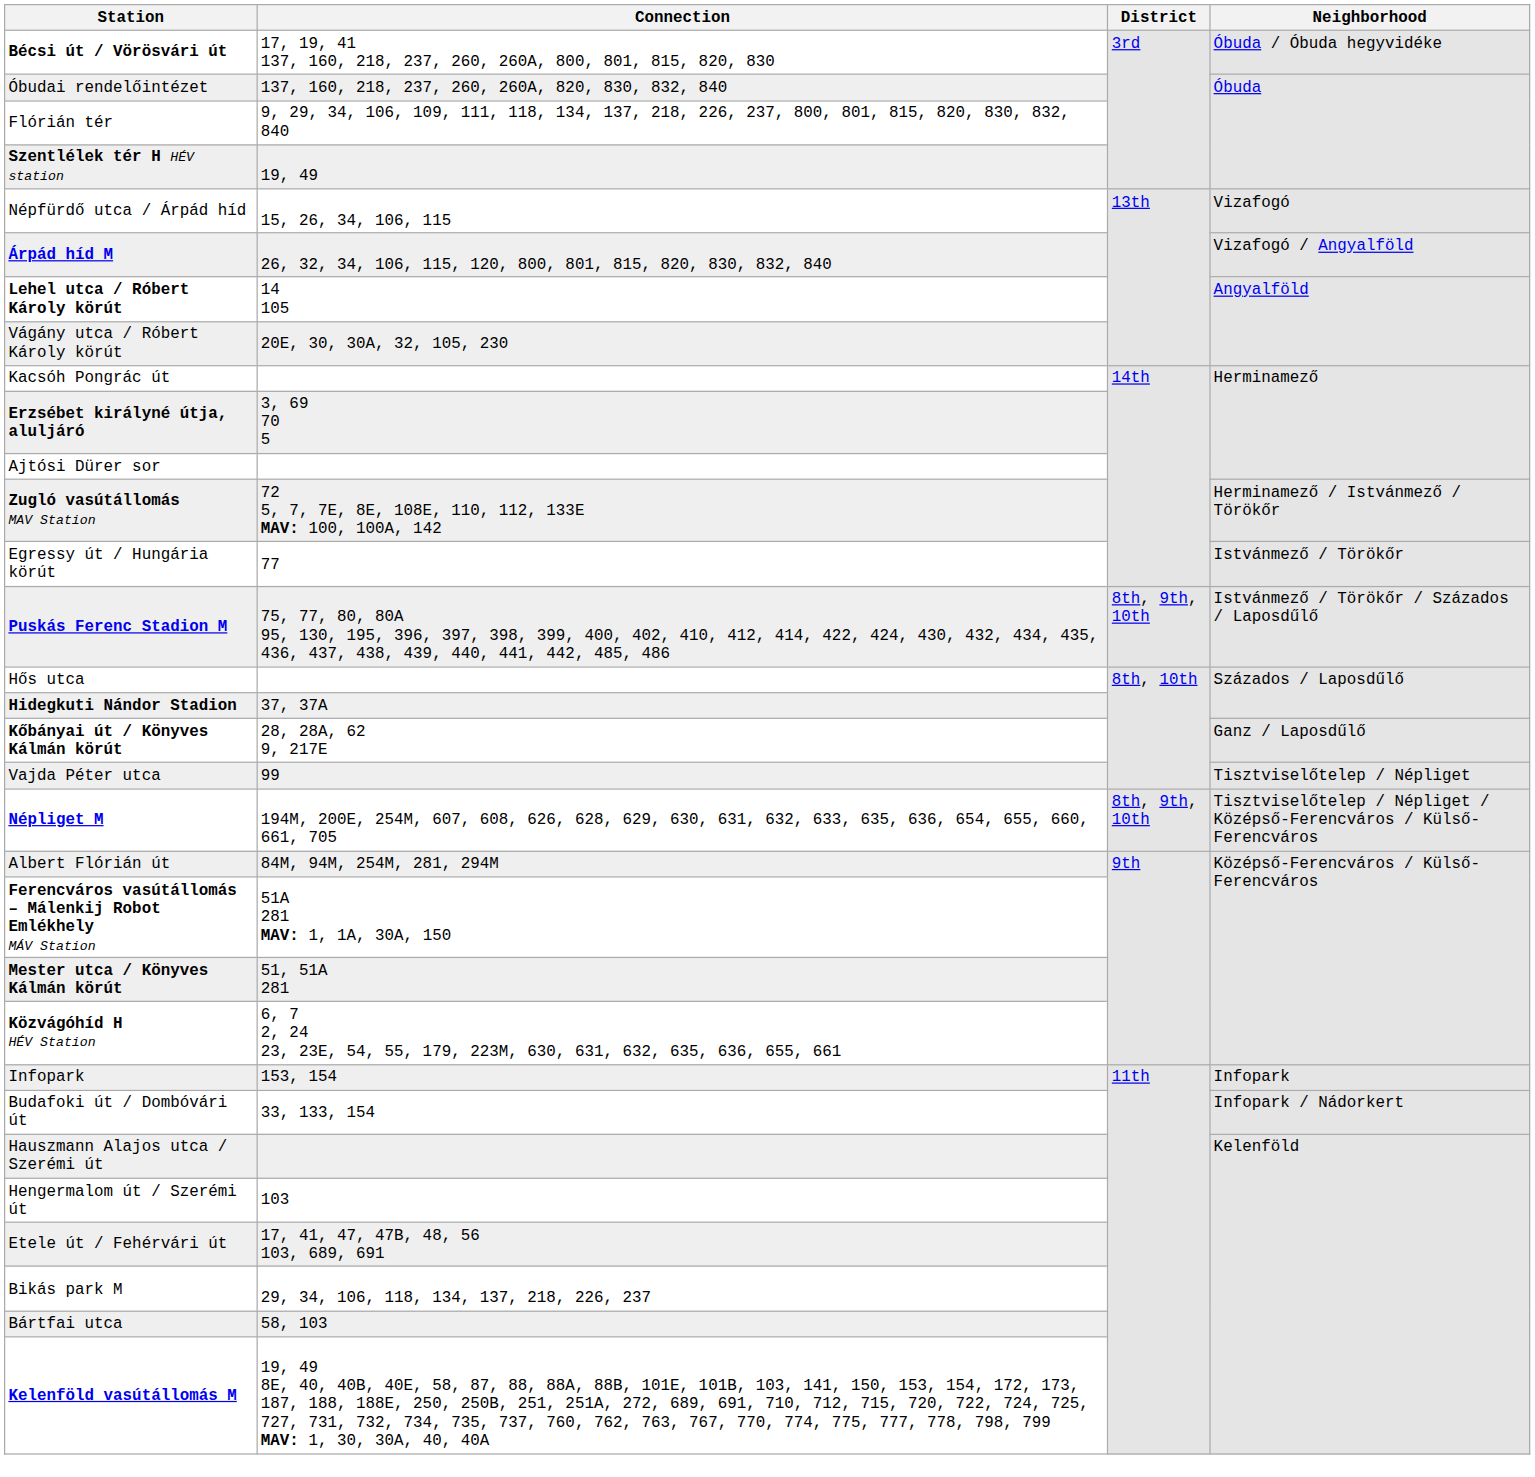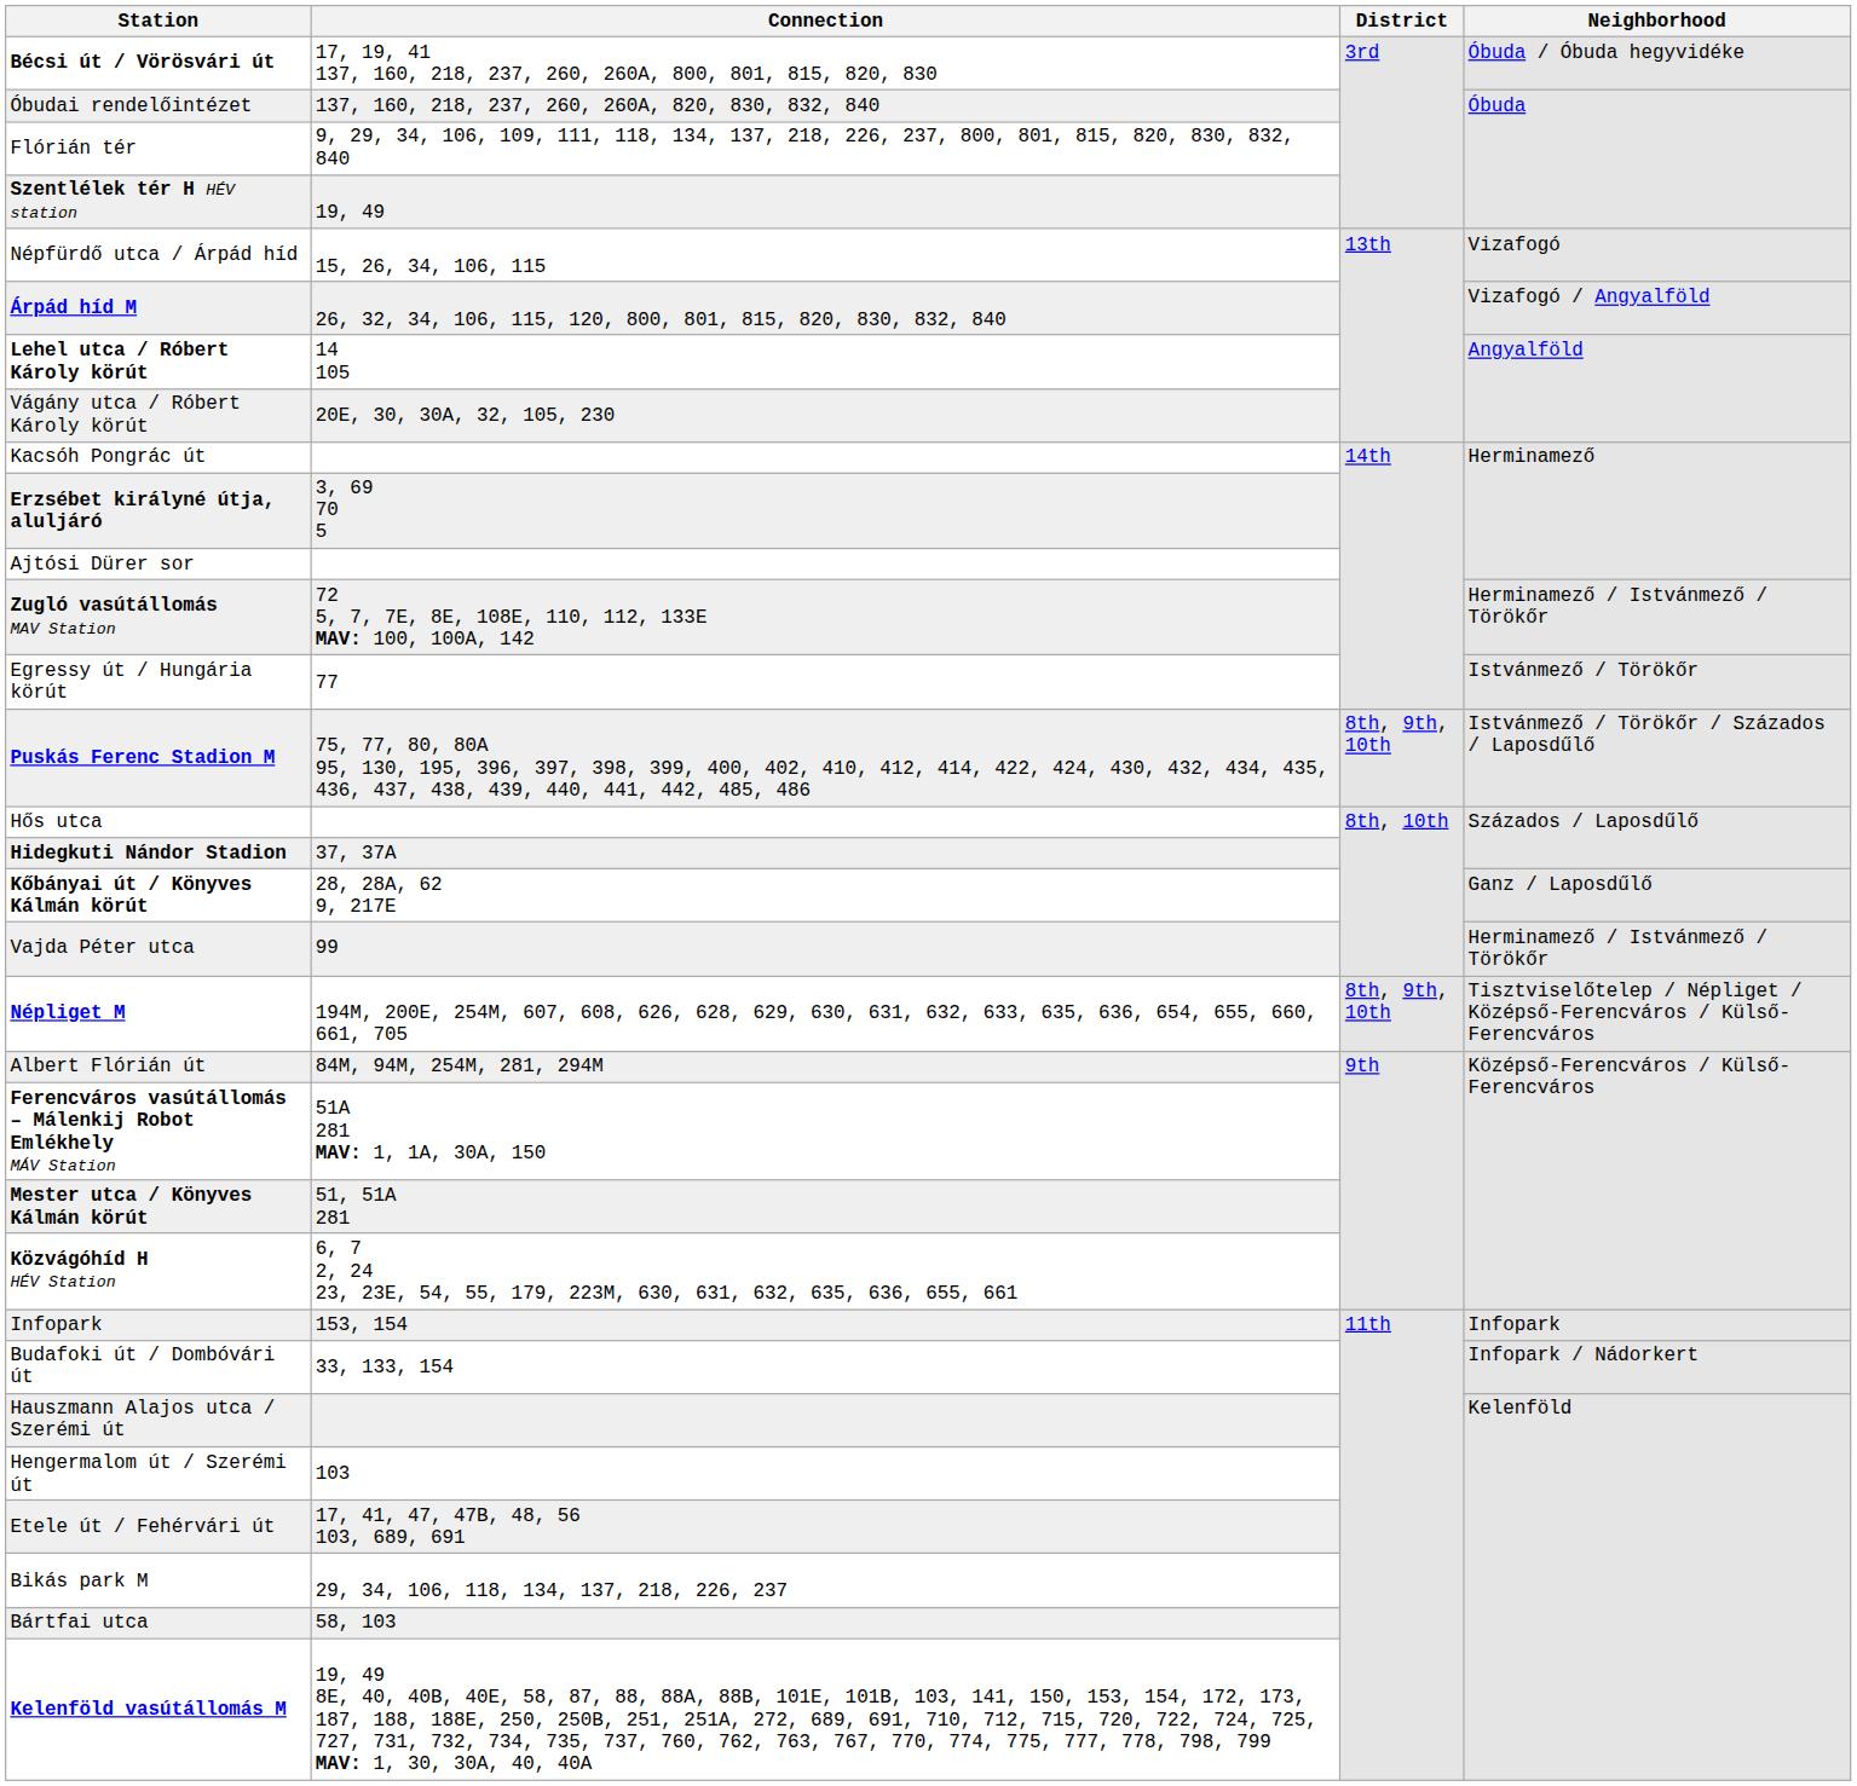 <table class="wikitable centre">
 <tr>
 <th>Station</th>
 <th>Connection</th>
 <th>District</th>
 <th>Neighborhood</th>
 </tr>
 <tr bgcolor="#ffffff">
 <td><strong>Bécsi út / Vörösvári út</strong></td>
 <td align="left"> 17, 19, 41<br> 137, 160, 218, 237, 260, 260A, 800, 801, 815, 820, 830</td>
 <td rowspan="4" bgcolor="#E5E5E5" style="vertical-align:top"><a href='#'>3rd</a></td>
 <td rowspan="1" bgcolor="#E5E5E5" style="vertical-align:top"><a href='#'>Óbuda</a> / Óbuda hegyvidéke</td>
 </tr>
 <tr bgcolor="#efefef">
 <td>Óbudai rendelőintézet</td>
 <td align="left"> 137, 160, 218, 237, 260, 260A, 820, 830, 832, 840</td>
 <td rowspan="3" bgcolor="#E5E5E5" style="vertical-align:top"><a href='#'>Óbuda</a></td>
 </tr>
 <tr bgcolor="#ffffff">
 <td>Flórián tér</td>
 <td align="left"> 9, 29, 34, 106, 109, 111, 118, 134, 137, 218, 226, 237, 800, 801, 815, 820, 830, 832, 840</td>
 </tr>
 <tr bgcolor="#efefef">
 <td><strong>Szentlélek tér H</strong> <small><em>HÉV station</em></small></td>
 <td align="left"><br> 19, 49</td>
 </tr>
 <tr bgcolor="#ffffff">
 <td>Népfürdő utca / Árpád híd</td>
 <td align="left"><br> 15, 26, 34, 106, 115</td>
 <td rowspan="4" bgcolor="#E5E5E5" style="vertical-align:top"><a href='#'>13th</a></td>
 <td rowspan="1" bgcolor="#E5E5E5" style="vertical-align:top">Vizafogó</td>
 </tr>
 <tr bgcolor="#efefef">
 <td><strong><a href='#'>Árpád híd M</a></strong></td>
 <td align="left"><br> 26, 32, 34, 106, 115, 120, 800, 801, 815, 820, 830, 832, 840</td>
 <td rowspan="1" bgcolor="#E5E5E5" style="vertical-align:top">Vizafogó / <a href='#'>Angyalföld</a></td>
 </tr>
 <tr bgcolor="#ffffff">
 <td><strong>Lehel utca / Róbert Károly körút</strong></td>
 <td align="left"> 14<br> 105</td>
 <td rowspan="2" bgcolor="#E5E5E5" style="vertical-align:top"><a href='#'>Angyalföld</a></td>
 </tr>
 <tr bgcolor="#efefef">
 <td>Vágány utca / Róbert Károly körút</td>
 <td align="left"> 20E, 30, 30A, 32, 105, 230</td>
 </tr>
 <tr bgcolor="#ffffff">
 <td>Kacsóh Pongrác út</td>
 <td align="left"></td>
 <td rowspan="5" bgcolor="#E5E5E5" style="vertical-align:top"><a href='#'>14th</a></td>
 <td rowspan="3" bgcolor="#E5E5E5" style="vertical-align:top">Herminamező</td>
 </tr>
 <tr bgcolor="#efefef">
 <td><strong>Erzsébet királyné útja, aluljáró</strong></td>
 <td align="left"> 3, 69<br> 70<br> 5</td>
 </tr>
 <tr bgcolor="#ffffff">
 <td>Ajtósi Dürer sor</td>
 <td align="left"></td>
 </tr>
 <tr bgcolor="#efefef">
 <td><strong>Zugló vasútállomás</strong><br><small><em>MAV Station</em></small></td>
 <td align="left"> 72<br> 5, 7, 7E, 8E, 108E, 110, 112, 133E<br><strong>MAV:</strong> 100, 100A, 142</td>
 <td rowspan="1" bgcolor="#E5E5E5" style="vertical-align:top">Herminamező / Istvánmező / Törökőr</td>
 </tr>
 <tr bgcolor="#ffffff">
 <td>Egressy út / Hungária körút</td>
 <td align="left"> 77</td>
 <td rowspan="1" bgcolor="#E5E5E5" style="vertical-align:top">Istvánmező / Törökőr</td>
 </tr>
 <tr bgcolor="#efefef">
 <td><strong><a href='#'>Puskás Ferenc Stadion M</a></strong></td>
 <td align="left"><br> 75, 77, 80, 80A<br> 95, 130, 195, 396, 397, 398, 399, 400, 402, 410, 412, 414, 422, 424, 430, 432, 434, 435, 436, 437, 438, 439, 440, 441, 442, 485, 486</td>
 <td rowspan="1" bgcolor="#E5E5E5" style="vertical-align:top"><a href='#'>8th</a>, <a href='#'>9th</a>, <a href='#'>10th</a></td>
 <td rowspan="1" bgcolor="#E5E5E5" style="vertical-align:top">Istvánmező / Törökőr / Százados / Laposdűlő</td>
 </tr>
 <tr bgcolor="#ffffff">
 <td>Hős utca</td>
 <td align="left"></td>
 <td rowspan="4" bgcolor="#E5E5E5" style="vertical-align:top"><a href='#'>8th</a>, <a href='#'>10th</a></td>
 <td rowspan="2" bgcolor="#E5E5E5" style="vertical-align:top">Százados / Laposdűlő</td>
 </tr>
 <tr bgcolor="#efefef">
 <td><strong>Hidegkuti Nándor Stadion</strong></td>
 <td align="left"> 37, 37A</td>
 </tr>
 <tr bgcolor="#ffffff">
 <td><strong>Kőbányai út / Könyves Kálmán körút</strong></td>
 <td align="left"> 28, 28A, 62<br> 9, 217E</td>
 <td rowspan="1" bgcolor="#E5E5E5" style="vertical-align:top">Ganz / Laposdűlő</td>
 </tr>
 <tr bgcolor="#efefef">
 <td>Vajda Péter utca</td>
 <td align="left"> 99</td>
-<td rowspan="1" bgcolor="#E5E5E5" style="vertical-align:top">Tisztviselőtelep / Népliget</td>
+<td rowspan="1" bgcolor="#E5E5E5" style="vertical-align:top">Herminamező / Istvánmező / Törökőr</td>
 </tr>
 <tr bgcolor="#ffffff">
 <td><strong><a href='#'>Népliget M</a></strong></td>
 <td align="left"><br> 194M, 200E, 254M, 607, 608, 626, 628, 629, 630, 631, 632, 633, 635, 636, 654, 655, 660, 661, 705</td>
 <td rowspan="1" bgcolor="#E5E5E5" style="vertical-align:top"><a href='#'>8th</a>, <a href='#'>9th</a>, <a href='#'>10th</a></td>
 <td rowspan="1" bgcolor="#E5E5E5" style="vertical-align:top">Tisztviselőtelep / Népliget / Középső-Ferencváros / Külső-Ferencváros</td>
 </tr>
 <tr bgcolor="#efefef">
 <td>Albert Flórián út</td>
 <td align="left"> 84M, 94M, 254M, 281, 294M</td>
 <td rowspan="4" bgcolor="#E5E5E5" style="vertical-align:top"><a href='#'>9th</a></td>
 <td rowspan="4" bgcolor="#E5E5E5" style="vertical-align:top">Középső-Ferencváros / Külső-Ferencváros</td>
 </tr>
 <tr bgcolor="#ffffff">
 <td><strong>Ferencváros vasútállomás – Málenkij Robot Emlékhely</strong><br><small><em>MÁV Station</em></small></td>
 <td align="left"> 51A<br> 281<br><strong>MAV:</strong> 1, 1A, 30A, 150</td>
 </tr>
 <tr bgcolor="#efefef">
 <td><strong>Mester utca / Könyves Kálmán körút</strong></td>
 <td align="left"> 51, 51A<br> 281</td>
 </tr>
 <tr bgcolor="#fff">
 <td><strong>Közvágóhíd H</strong><br><small><em>HÉV Station</em></small></td>
 <td align="left"> 6, 7<br> 2, 24<br> 23, 23E, 54, 55, 179, 223M, 630, 631, 632, 635, 636, 655, 661<br>  </td>
 </tr>
 <tr bgcolor="#efefef">
 <td>Infopark</td>
 <td align="left"> 153, 154<br>  </td>
 <td rowspan="8" bgcolor="#E5E5E5" style="vertical-align:top"><a href='#'>11th</a></td>
 <td rowspan="1" bgcolor="#E5E5E5" style="vertical-align:top">Infopark</td>
 </tr>
 <tr bgcolor="#fff">
 <td>Budafoki út / Dombóvári út</td>
 <td align="left"> 33, 133, 154</td>
 <td rowspan="1" bgcolor="#E5E5E5" style="vertical-align:top">Infopark / Nádorkert</td>
 </tr>
 <tr bgcolor="#efefef">
 <td>Hauszmann Alajos utca / Szerémi út</td>
 <td align="left"></td>
 <td rowspan="6" bgcolor="#E5E5E5" style="vertical-align:top">Kelenföld</td>
 </tr>
 <tr bgcolor="#fff">
 <td>Hengermalom út / Szerémi út</td>
 <td align="left"> 103</td>
 </tr>
 <tr bgcolor="#efefef">
 <td>Etele út / Fehérvári út</td>
 <td align="left"> 17, 41, 47, 47B, 48, 56<br> 103, 689, 691</td>
 </tr>
 <tr bgcolor="#fff">
 <td>Bikás park M</td>
 <td align="left"><br> 29, 34, 106, 118, 134, 137, 218, 226, 237</td>
 </tr>
 <tr bgcolor="#efefef">
 <td>Bártfai utca</td>
 <td align="left"> 58, 103</td>
 </tr>
 <tr bgcolor="#fff">
 <td><strong><a href='#'>Kelenföld vasútállomás M</a></strong></td>
 <td align="left"><br> 19, 49<br> 8E, 40, 40B, 40E, 58, 87, 88, 88A, 88B, 101E, 101B, 103, 141, 150, 153, 154, 172, 173, 187, 188, 188E, 250, 250B, 251, 251A, 272, 689, 691, 710, 712, 715, 720, 722, 724, 725, 727, 731, 732, 734, 735, 737, 760, 762, 763, 767, 770, 774, 775, 777, 778, 798, 799<br><strong>MAV:</strong> 1, 30, 30A, 40, 40A</td>
 </tr>
 </table>
